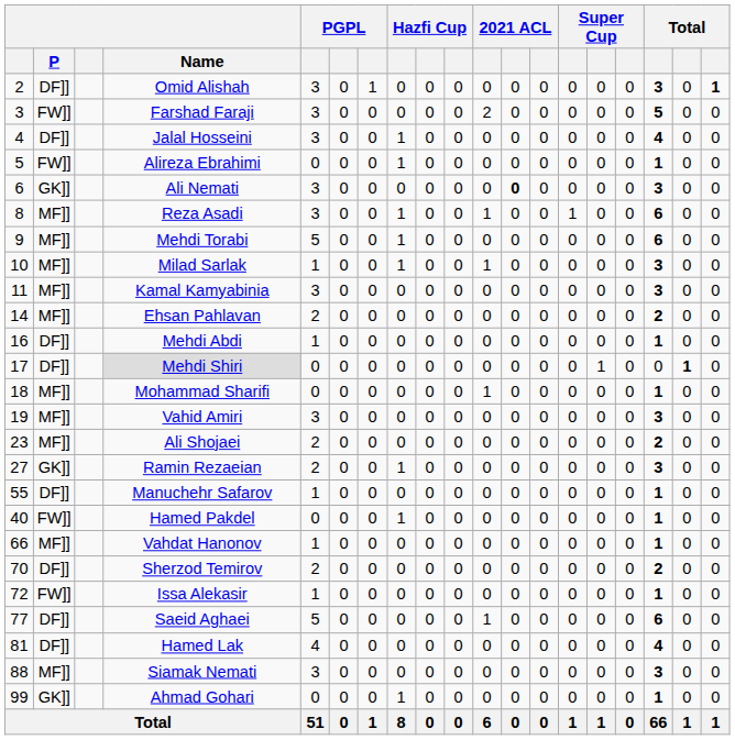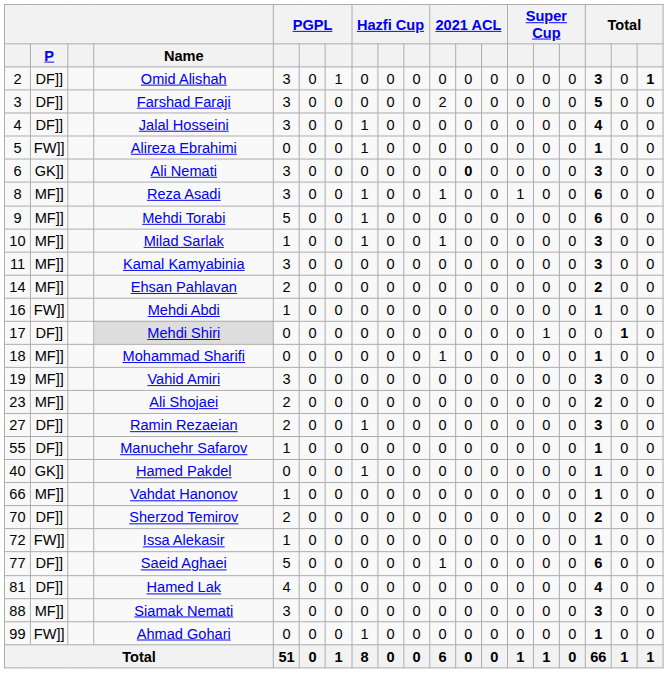 <table class="wikitable sortable" style="text-align:center; font-size:95%;">
 <tr>
 <th colspan="4"></th>
 <th colspan="3"><a href='#'>PGPL</a></th>
 <th colspan="3"><a href='#'>Hazfi Cup</a></th>
 <th colspan="3"><a href='#'>2021 ACL</a></th>
 <th colspan="3"><a href='#'>Super Cup</a></th>
 <th colspan="3">Total</th>
 </tr>
 <tr>
 <th width=20></th>
 <th width=20><a href='#'>P</a></th>
 <th width=20></th>
 <th width=180>Name</th>
 <th width=20></th>
 <th width=20></th>
 <th width=20></th>
 <th width=20></th>
 <th width=20></th>
 <th width=20></th>
 <th width=20></th>
 <th width=20></th>
 <th width=20></th>
 <th width=20></th>
 <th width=20></th>
 <th width=20></th>
 <th width=20></th>
 <th width=20></th>
 <th width=20></th>
 </tr>
 <tr>
 <td>2</td>
 <td [[>DF]]</td>
 <td></td>
 <td><a href='#'>Omid Alishah</a></td>
 <td>3</td>
 <td>0</td>
 <td>1</td>
 <td>0</td>
 <td>0</td>
 <td>0</td>
 <td>0</td>
 <td>0</td>
 <td>0</td>
 <td>0</td>
 <td>0</td>
 <td>0</td>
 <td><strong>3</strong></td>
 <td>0</td>
 <td><strong>1</strong></td>
 </tr>
 <tr>
 <td>3</td>
-<td [[>FW]]</td>
+<td [[>DF]]</td>
 <td></td>
 <td><a href='#'>Farshad Faraji</a></td>
 <td>3</td>
 <td>0</td>
 <td>0</td>
 <td>0</td>
 <td>0</td>
 <td>0</td>
 <td>2</td>
 <td>0</td>
 <td>0</td>
 <td>0</td>
 <td>0</td>
 <td>0</td>
 <td><strong>5</strong></td>
 <td>0</td>
 <td>0</td>
 </tr>
 <tr>
 <td>4</td>
 <td [[>DF]]</td>
 <td></td>
 <td><a href='#'>Jalal Hosseini</a></td>
 <td>3</td>
 <td>0</td>
 <td>0</td>
 <td>1</td>
 <td>0</td>
 <td>0</td>
 <td>0</td>
 <td>0</td>
 <td>0</td>
 <td>0</td>
 <td>0</td>
 <td>0</td>
 <td><strong>4</strong></td>
 <td>0</td>
 <td>0</td>
 </tr>
 <tr>
 <td>5</td>
 <td [[>FW]]</td>
 <td></td>
 <td><a href='#'>Alireza Ebrahimi</a></td>
 <td>0</td>
 <td>0</td>
 <td>0</td>
 <td>1</td>
 <td>0</td>
 <td>0</td>
 <td>0</td>
 <td>0</td>
 <td>0</td>
 <td>0</td>
 <td>0</td>
 <td>0</td>
 <td><strong>1</strong></td>
 <td>0</td>
 <td>0</td>
 </tr>
 <tr>
 <td>6</td>
 <td [[>GK]]</td>
 <td></td>
 <td><a href='#'>Ali Nemati</a></td>
 <td>3</td>
 <td>0</td>
 <td>0</td>
 <td>0</td>
 <td>0</td>
 <td>0</td>
 <td>0</td>
 <td><strong>0</strong></td>
 <td>0</td>
 <td>0</td>
 <td>0</td>
 <td>0</td>
 <td><strong>3</strong></td>
 <td>0</td>
 <td>0</td>
 </tr>
 <tr>
 <td>8</td>
 <td [[>MF]]</td>
 <td></td>
 <td><a href='#'>Reza Asadi</a></td>
 <td>3</td>
 <td>0</td>
 <td>0</td>
 <td>1</td>
 <td>0</td>
 <td>0</td>
 <td>1</td>
 <td>0</td>
 <td>0</td>
 <td>1</td>
 <td>0</td>
 <td>0</td>
 <td><strong>6</strong></td>
 <td>0</td>
 <td>0</td>
 </tr>
 <tr>
 <td>9</td>
 <td [[>MF]]</td>
 <td></td>
 <td><a href='#'>Mehdi Torabi</a></td>
 <td>5</td>
 <td>0</td>
 <td>0</td>
 <td>1</td>
 <td>0</td>
 <td>0</td>
 <td>0</td>
 <td>0</td>
 <td>0</td>
 <td>0</td>
 <td>0</td>
 <td>0</td>
 <td><strong>6</strong></td>
 <td>0</td>
 <td>0</td>
 </tr>
 <tr>
 <td>10</td>
 <td [[>MF]]</td>
 <td></td>
 <td><a href='#'>Milad Sarlak</a></td>
 <td>1</td>
 <td>0</td>
 <td>0</td>
 <td>1</td>
 <td>0</td>
 <td>0</td>
 <td>1</td>
 <td>0</td>
 <td>0</td>
 <td>0</td>
 <td>0</td>
 <td>0</td>
 <td><strong>3</strong></td>
 <td>0</td>
 <td>0</td>
 </tr>
 <tr>
 <td>11</td>
 <td [[>MF]]</td>
 <td></td>
 <td><a href='#'>Kamal Kamyabinia</a></td>
 <td>3</td>
 <td>0</td>
 <td>0</td>
 <td>0</td>
 <td>0</td>
 <td>0</td>
 <td>0</td>
 <td>0</td>
 <td>0</td>
 <td>0</td>
 <td>0</td>
 <td>0</td>
 <td><strong>3</strong></td>
 <td>0</td>
 <td>0</td>
 </tr>
 <tr>
 <td>14</td>
 <td [[>MF]]</td>
 <td></td>
 <td><a href='#'>Ehsan Pahlavan</a></td>
 <td>2</td>
 <td>0</td>
 <td>0</td>
 <td>0</td>
 <td>0</td>
 <td>0</td>
 <td>0</td>
 <td>0</td>
 <td>0</td>
 <td>0</td>
 <td>0</td>
 <td>0</td>
 <td><strong>2</strong></td>
 <td>0</td>
 <td>0</td>
 </tr>
 <tr>
 <td>16</td>
-<td [[>DF]]</td>
+<td [[>FW]]</td>
 <td></td>
 <td><a href='#'>Mehdi Abdi</a></td>
 <td>1</td>
 <td>0</td>
 <td>0</td>
 <td>0</td>
 <td>0</td>
 <td>0</td>
 <td>0</td>
 <td>0</td>
 <td>0</td>
 <td>0</td>
 <td>0</td>
 <td>0</td>
 <td><strong>1</strong></td>
 <td>0</td>
 <td>0</td>
 </tr>
 <tr>
 <td>17</td>
 <td [[>DF]]</td>
 <td></td>
 <td style="background:#ddd;"><a href='#'>Mehdi Shiri</a></td>
 <td>0</td>
 <td>0</td>
 <td>0</td>
 <td>0</td>
 <td>0</td>
 <td>0</td>
 <td>0</td>
 <td>0</td>
 <td>0</td>
 <td>0</td>
 <td>1</td>
 <td>0</td>
 <td>0</td>
 <td><strong>1</strong></td>
 <td>0</td>
 </tr>
 <tr>
 <td>18</td>
 <td [[>MF]]</td>
 <td></td>
 <td><a href='#'>Mohammad Sharifi</a></td>
 <td>0</td>
 <td>0</td>
 <td>0</td>
 <td>0</td>
 <td>0</td>
 <td>0</td>
 <td>1</td>
 <td>0</td>
 <td>0</td>
 <td>0</td>
 <td>0</td>
 <td>0</td>
 <td><strong>1</strong></td>
 <td>0</td>
 <td>0</td>
 </tr>
 <tr>
 <td>19</td>
 <td [[>MF]]</td>
 <td></td>
 <td><a href='#'>Vahid Amiri</a></td>
 <td>3</td>
 <td>0</td>
 <td>0</td>
 <td>0</td>
 <td>0</td>
 <td>0</td>
 <td>0</td>
 <td>0</td>
 <td>0</td>
 <td>0</td>
 <td>0</td>
 <td>0</td>
 <td><strong>3</strong></td>
 <td>0</td>
 <td>0</td>
 </tr>
 <tr>
 <td>23</td>
 <td [[>MF]]</td>
 <td></td>
 <td><a href='#'>Ali Shojaei</a></td>
 <td>2</td>
 <td>0</td>
 <td>0</td>
 <td>0</td>
 <td>0</td>
 <td>0</td>
 <td>0</td>
 <td>0</td>
 <td>0</td>
 <td>0</td>
 <td>0</td>
 <td>0</td>
 <td><strong>2</strong></td>
 <td>0</td>
 <td>0</td>
 </tr>
 <tr>
 <td>27</td>
-<td [[>GK]]</td>
+<td [[>DF]]</td>
 <td></td>
 <td><a href='#'>Ramin Rezaeian</a></td>
 <td>2</td>
 <td>0</td>
 <td>0</td>
 <td>1</td>
 <td>0</td>
 <td>0</td>
 <td>0</td>
 <td>0</td>
 <td>0</td>
 <td>0</td>
 <td>0</td>
 <td>0</td>
 <td><strong>3</strong></td>
 <td>0</td>
 <td>0</td>
 </tr>
 <tr>
 <td>55</td>
 <td [[>DF]]</td>
 <td></td>
 <td><a href='#'>Manuchehr Safarov</a></td>
 <td>1</td>
 <td>0</td>
 <td>0</td>
 <td>0</td>
 <td>0</td>
 <td>0</td>
 <td>0</td>
 <td>0</td>
 <td>0</td>
 <td>0</td>
 <td>0</td>
 <td>0</td>
 <td><strong>1</strong></td>
 <td>0</td>
 <td>0</td>
 </tr>
 <tr>
 <td>40</td>
-<td [[>FW]]</td>
+<td [[>GK]]</td>
 <td></td>
 <td><a href='#'>Hamed Pakdel</a></td>
 <td>0</td>
 <td>0</td>
 <td>0</td>
 <td>1</td>
 <td>0</td>
 <td>0</td>
 <td>0</td>
 <td>0</td>
 <td>0</td>
 <td>0</td>
 <td>0</td>
 <td>0</td>
 <td><strong>1</strong></td>
 <td>0</td>
 <td>0</td>
 </tr>
 <tr>
 <td>66</td>
 <td [[>MF]]</td>
 <td></td>
 <td><a href='#'>Vahdat Hanonov</a></td>
 <td>1</td>
 <td>0</td>
 <td>0</td>
 <td>0</td>
 <td>0</td>
 <td>0</td>
 <td>0</td>
 <td>0</td>
 <td>0</td>
 <td>0</td>
 <td>0</td>
 <td>0</td>
 <td><strong>1</strong></td>
 <td>0</td>
 <td>0</td>
 </tr>
 <tr>
 <td>70</td>
 <td [[>DF]]</td>
 <td></td>
 <td><a href='#'>Sherzod Temirov</a></td>
 <td>2</td>
 <td>0</td>
 <td>0</td>
 <td>0</td>
 <td>0</td>
 <td>0</td>
 <td>0</td>
 <td>0</td>
 <td>0</td>
 <td>0</td>
 <td>0</td>
 <td>0</td>
 <td><strong>2</strong></td>
 <td>0</td>
 <td>0</td>
 </tr>
 <tr>
 <td>72</td>
 <td [[>FW]]</td>
 <td></td>
 <td><a href='#'>Issa Alekasir</a></td>
 <td>1</td>
 <td>0</td>
 <td>0</td>
 <td>0</td>
 <td>0</td>
 <td>0</td>
 <td>0</td>
 <td>0</td>
 <td>0</td>
 <td>0</td>
 <td>0</td>
 <td>0</td>
 <td><strong>1</strong></td>
 <td>0</td>
 <td>0</td>
 </tr>
 <tr>
 <td>77</td>
 <td [[>DF]]</td>
 <td></td>
 <td><a href='#'>Saeid Aghaei</a></td>
 <td>5</td>
 <td>0</td>
 <td>0</td>
 <td>0</td>
 <td>0</td>
 <td>0</td>
 <td>1</td>
 <td>0</td>
 <td>0</td>
 <td>0</td>
 <td>0</td>
 <td>0</td>
 <td><strong>6</strong></td>
 <td>0</td>
 <td>0</td>
 </tr>
 <tr>
 <td>81</td>
 <td [[>DF]]</td>
 <td></td>
 <td><a href='#'>Hamed Lak</a></td>
 <td>4</td>
 <td>0</td>
 <td>0</td>
 <td>0</td>
 <td>0</td>
 <td>0</td>
 <td>0</td>
 <td>0</td>
 <td>0</td>
 <td>0</td>
 <td>0</td>
 <td>0</td>
 <td><strong>4</strong></td>
 <td>0</td>
 <td>0</td>
 </tr>
 <tr>
 <td>88</td>
 <td [[>MF]]</td>
 <td></td>
 <td><a href='#'>Siamak Nemati</a></td>
 <td>3</td>
 <td>0</td>
 <td>0</td>
 <td>0</td>
 <td>0</td>
 <td>0</td>
 <td>0</td>
 <td>0</td>
 <td>0</td>
 <td>0</td>
 <td>0</td>
 <td>0</td>
 <td><strong>3</strong></td>
 <td>0</td>
 <td>0</td>
 </tr>
 <tr>
 <td>99</td>
-<td [[>GK]]</td>
+<td [[>FW]]</td>
 <td></td>
 <td><a href='#'>Ahmad Gohari</a></td>
 <td>0</td>
 <td>0</td>
 <td>0</td>
 <td>1</td>
 <td>0</td>
 <td>0</td>
 <td>0</td>
 <td>0</td>
 <td>0</td>
 <td>0</td>
 <td>0</td>
 <td>0</td>
 <td><strong>1</strong></td>
 <td>0</td>
 <td>0</td>
 </tr>
 <tr>
 <th colspan="4">Total</th>
 <th>51</th>
 <th>0</th>
 <th>1</th>
 <th>8</th>
 <th>0</th>
 <th>0</th>
 <th>6</th>
 <th>0</th>
 <th>0</th>
 <th>1</th>
 <th>1</th>
 <th>0</th>
 <th>66</th>
 <th>1</th>
 <th>1</th>
 </tr>
 </table>
